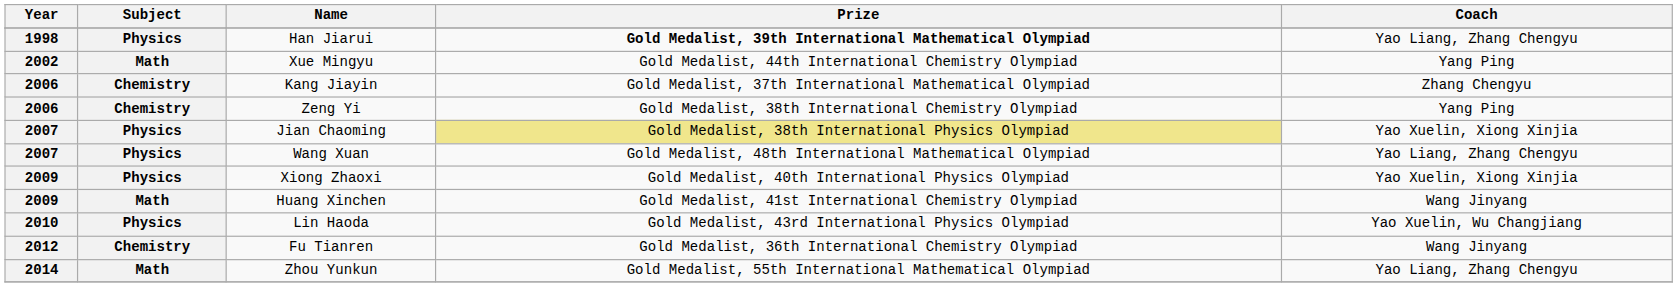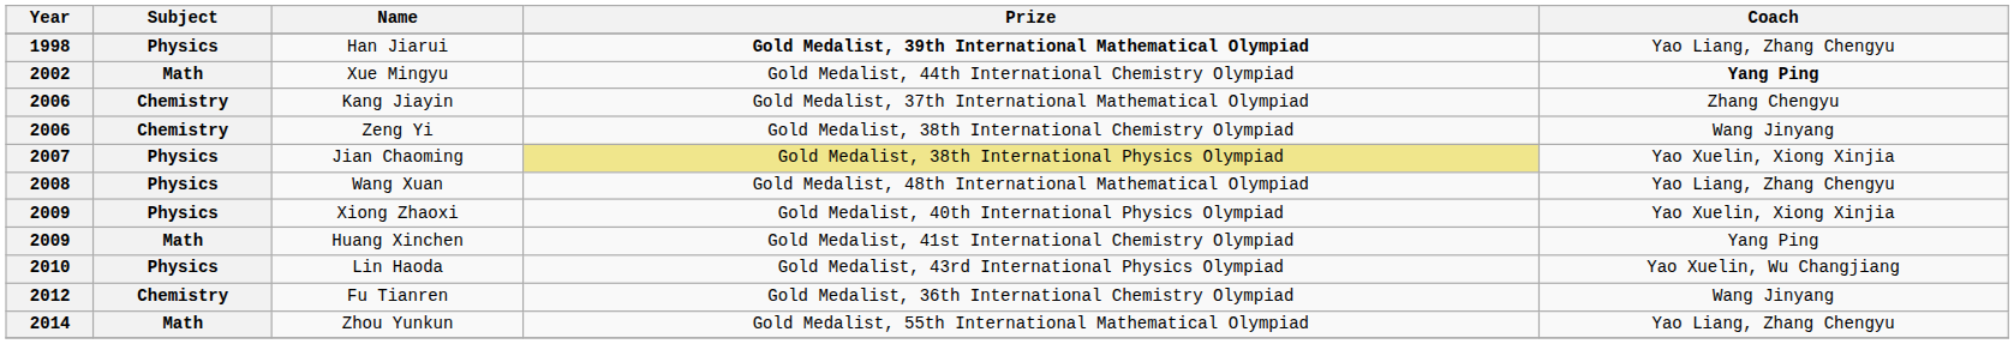 <table class="wikitable" style="margin: 1em auto 1em auto; width:90%; font-size:small">
 <tr>
 <th rowspan="1" scope="col">Year</th>
 <th rowspan="1" scope="col">Subject</th>
 <th rowspan="1" scope="col">Name</th>
 <th rowspan="1" scope="col">Prize</th>
 <th rowspan="1" scope="col">Coach</th>
 </tr>
 <tr>
 </tr>
 <tr align="center">
 <th>1998</th>
 <th>Physics</th>
 <td>Han Jiarui</td>
 <td><strong>Gold Medalist, 39th International Mathematical Olympiad</strong></td>
 <td>Yao Liang, Zhang Chengyu</td>
 </tr>
 <tr align="center">
 <th>2002</th>
 <th>Math</th>
 <td>Xue Mingyu</td>
 <td>Gold Medalist, 44th International Chemistry Olympiad</td>
-<td>Yang Ping</td>
+<td><strong>Yang Ping</strong></td>
 </tr>
 <tr align="center">
 <th>2006</th>
 <th>Chemistry</th>
 <td>Kang Jiayin</td>
 <td>Gold Medalist, 37th International Mathematical Olympiad</td>
 <td>Zhang Chengyu</td>
 </tr>
 <tr align="center">
 <th>2006</th>
 <th>Chemistry</th>
 <td>Zeng Yi</td>
 <td>Gold Medalist, 38th International Chemistry Olympiad</td>
-<td>Yang Ping</td>
+<td>Wang Jinyang</td>
 </tr>
 <tr align="center">
 <th>2007</th>
 <th>Physics</th>
 <td>Jian Chaoming</td>
 <td style="background: khaki;">Gold Medalist, 38th International Physics Olympiad</td>
 <td>Yao Xuelin, Xiong Xinjia</td>
 </tr>
 <tr align="center">
-<th>2007</th>
+<th>2008</th>
 <th>Physics</th>
 <td>Wang Xuan</td>
 <td>Gold Medalist, 48th International Mathematical Olympiad</td>
 <td>Yao Liang, Zhang Chengyu</td>
 </tr>
 <tr align="center">
 <th>2009</th>
 <th>Physics</th>
 <td>Xiong Zhaoxi</td>
 <td>Gold Medalist, 40th International Physics Olympiad</td>
 <td>Yao Xuelin, Xiong Xinjia</td>
 </tr>
 <tr align="center">
 <th>2009</th>
 <th>Math</th>
 <td>Huang Xinchen</td>
 <td>Gold Medalist, 41st International Chemistry Olympiad</td>
-<td>Wang Jinyang</td>
+<td>Yang Ping</td>
 </tr>
 <tr align="center">
 <th>2010</th>
 <th>Physics</th>
 <td>Lin Haoda</td>
 <td>Gold Medalist, 43rd International Physics Olympiad</td>
 <td>Yao Xuelin, Wu Changjiang</td>
 </tr>
 <tr align="center">
 <th>2012</th>
 <th>Chemistry</th>
 <td>Fu Tianren</td>
 <td>Gold Medalist, 36th International Chemistry Olympiad</td>
 <td>Wang Jinyang</td>
 </tr>
 <tr align="center">
 <th>2014</th>
 <th>Math</th>
 <td>Zhou Yunkun</td>
 <td>Gold Medalist, 55th International Mathematical Olympiad</td>
 <td>Yao Liang, Zhang Chengyu</td>
 </tr>
 <tr>
 </tr>
 </table>
